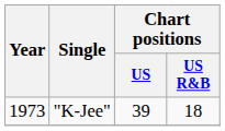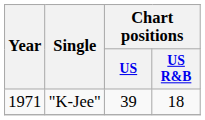 <table class="wikitable" style="text-align:center;">
 <tr>
 <th rowspan="2">Year</th>
 <th rowspan="2">Single</th>
 <th colspan="2">Chart positions</th>
 </tr>
 <tr style="font-size:smaller;">
 <th width="40"><a href='#'>US</a></th>
 <th width="40"><a href='#'>US<br>R&B</a></th>
 </tr>
 <tr>
-<td>1973</td>
+<td>1971</td>
 <td align="left">"K-Jee"</td>
 <td>39</td>
 <td>18</td>
 </tr>
 <tr>
 </tr>
 </table>
